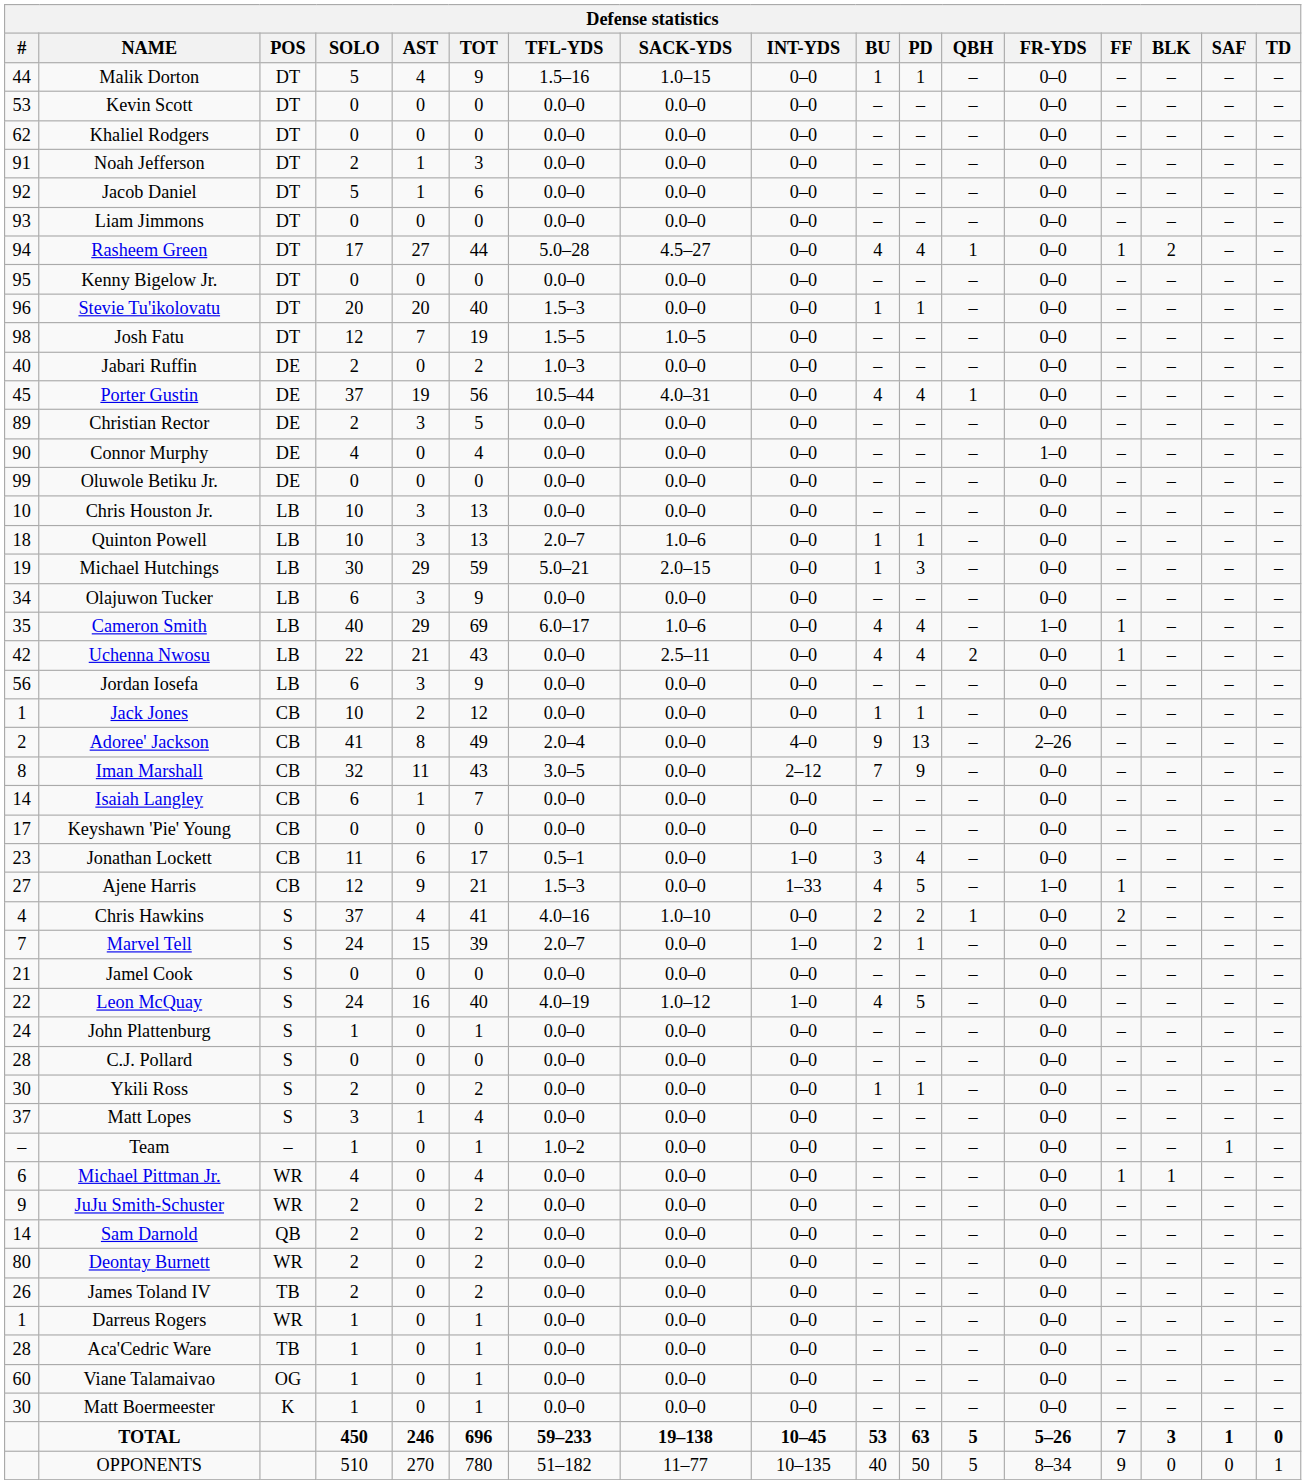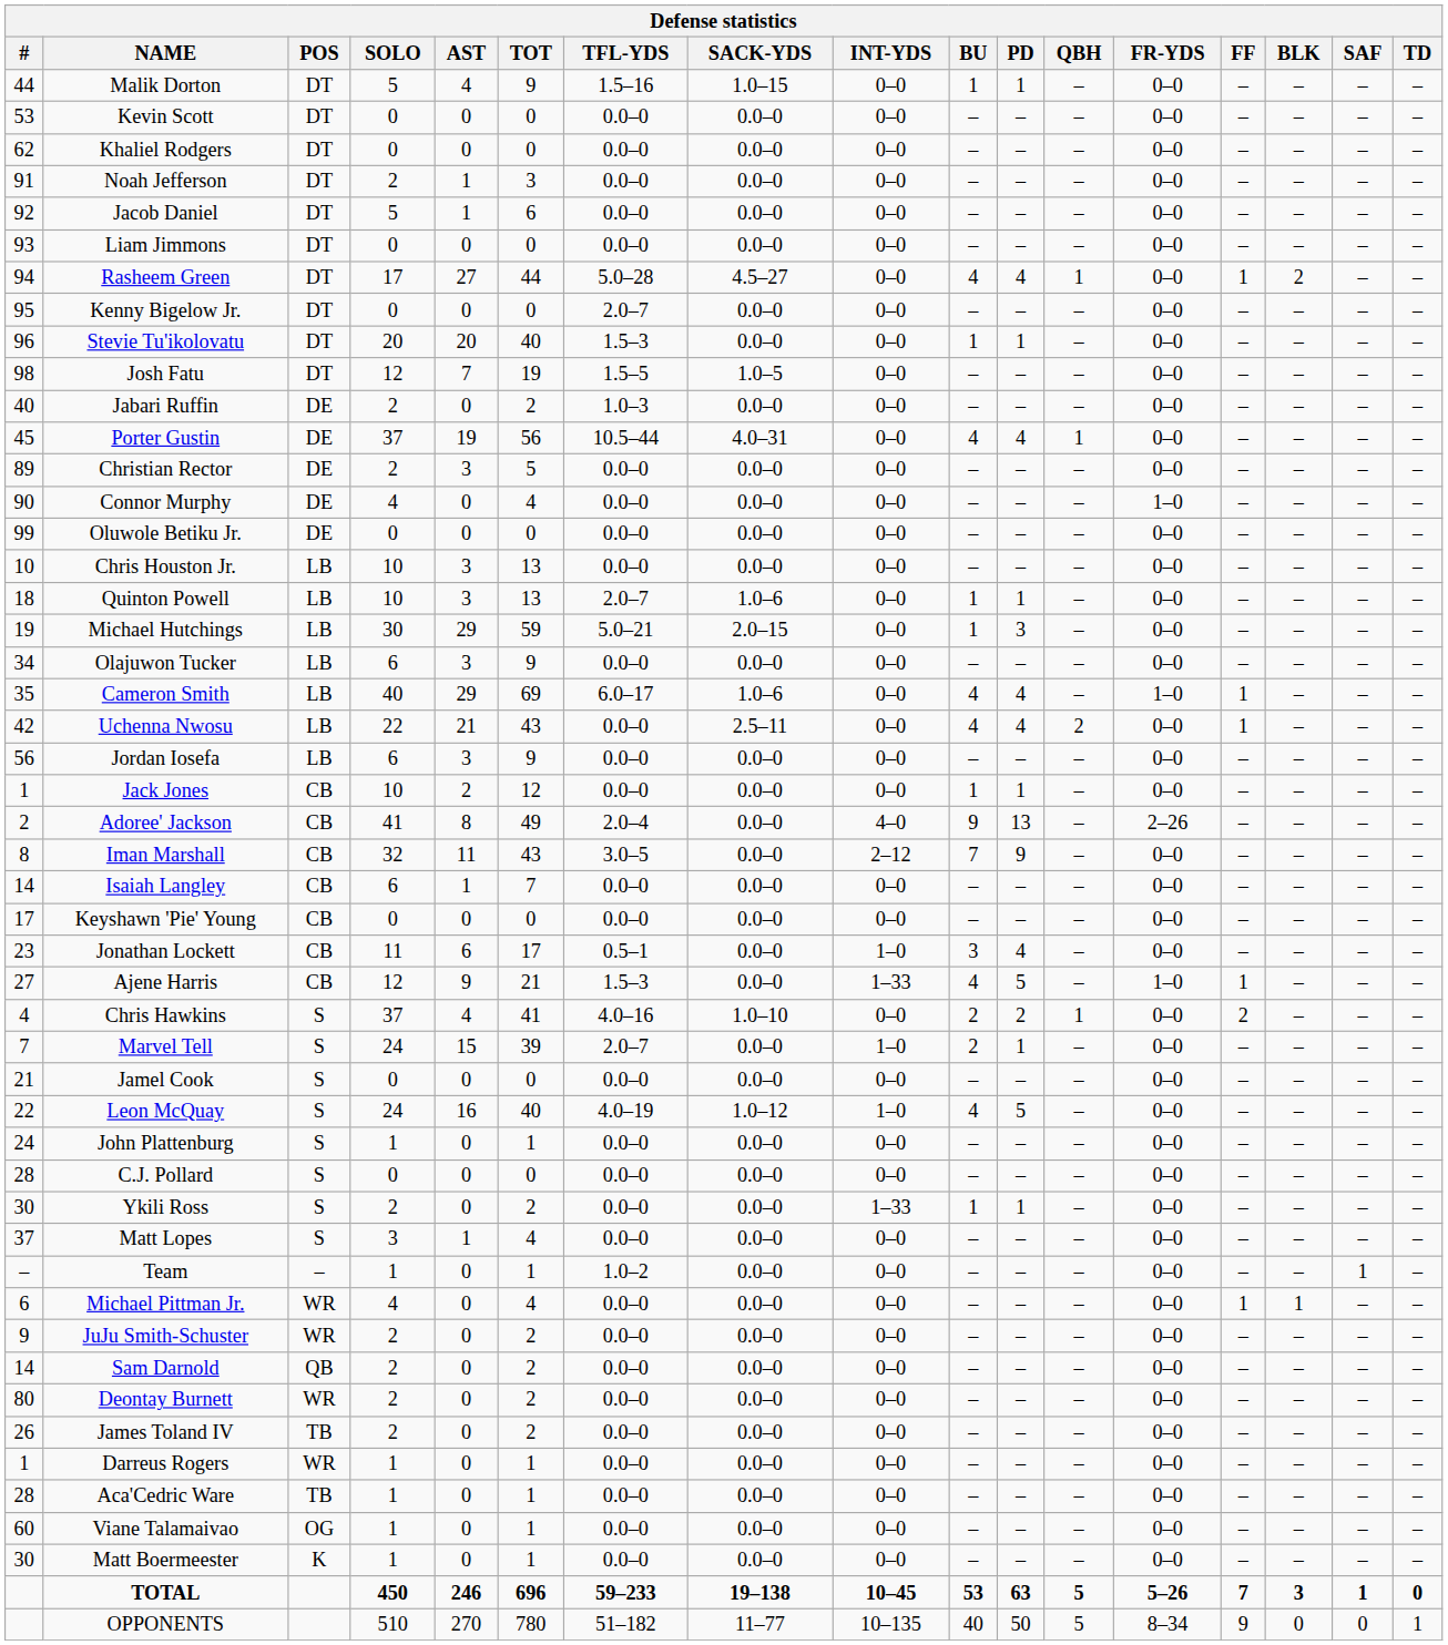 <table style="width:90%; text-align:center;" class="wikitable collapsible collapsed">
 <tr>
 <th colspan="17">Defense statistics</th>
 </tr>
 <tr>
 <th>#</th>
 <th>NAME</th>
 <th>POS</th>
 <th>SOLO</th>
 <th>AST</th>
 <th>TOT</th>
 <th>TFL-YDS</th>
 <th>SACK-YDS</th>
 <th>INT-YDS</th>
 <th>BU</th>
 <th>PD</th>
 <th>QBH</th>
 <th>FR-YDS</th>
 <th>FF</th>
 <th>BLK</th>
 <th>SAF</th>
 <th>TD</th>
 </tr>
 <tr>
 <td>44</td>
 <td>Malik Dorton</td>
 <td>DT</td>
 <td>5</td>
 <td>4</td>
 <td>9</td>
 <td>1.5–16</td>
 <td>1.0–15</td>
 <td>0–0</td>
 <td>1</td>
 <td>1</td>
 <td>–</td>
 <td>0–0</td>
 <td>–</td>
 <td>–</td>
 <td>–</td>
 <td>–</td>
 </tr>
 <tr>
 <td>53</td>
 <td>Kevin Scott</td>
 <td>DT</td>
 <td>0</td>
 <td>0</td>
 <td>0</td>
 <td>0.0–0</td>
 <td>0.0–0</td>
 <td>0–0</td>
 <td>–</td>
 <td>–</td>
 <td>–</td>
 <td>0–0</td>
 <td>–</td>
 <td>–</td>
 <td>–</td>
 <td>–</td>
 </tr>
 <tr>
 <td>62</td>
 <td>Khaliel Rodgers</td>
 <td>DT</td>
 <td>0</td>
 <td>0</td>
 <td>0</td>
 <td>0.0–0</td>
 <td>0.0–0</td>
 <td>0–0</td>
 <td>–</td>
 <td>–</td>
 <td>–</td>
 <td>0–0</td>
 <td>–</td>
 <td>–</td>
 <td>–</td>
 <td>–</td>
 </tr>
 <tr>
 <td>91</td>
 <td>Noah Jefferson</td>
 <td>DT</td>
 <td>2</td>
 <td>1</td>
 <td>3</td>
 <td>0.0–0</td>
 <td>0.0–0</td>
 <td>0–0</td>
 <td>–</td>
 <td>–</td>
 <td>–</td>
 <td>0–0</td>
 <td>–</td>
 <td>–</td>
 <td>–</td>
 <td>–</td>
 </tr>
 <tr>
 <td>92</td>
 <td>Jacob Daniel</td>
 <td>DT</td>
 <td>5</td>
 <td>1</td>
 <td>6</td>
 <td>0.0–0</td>
 <td>0.0–0</td>
 <td>0–0</td>
 <td>–</td>
 <td>–</td>
 <td>–</td>
 <td>0–0</td>
 <td>–</td>
 <td>–</td>
 <td>–</td>
 <td>–</td>
 </tr>
 <tr>
 <td>93</td>
 <td>Liam Jimmons</td>
 <td>DT</td>
 <td>0</td>
 <td>0</td>
 <td>0</td>
 <td>0.0–0</td>
 <td>0.0–0</td>
 <td>0–0</td>
 <td>–</td>
 <td>–</td>
 <td>–</td>
 <td>0–0</td>
 <td>–</td>
 <td>–</td>
 <td>–</td>
 <td>–</td>
 </tr>
 <tr>
 <td>94</td>
 <td><a href='#'>Rasheem Green</a></td>
 <td>DT</td>
 <td>17</td>
 <td>27</td>
 <td>44</td>
 <td>5.0–28</td>
 <td>4.5–27</td>
 <td>0–0</td>
 <td>4</td>
 <td>4</td>
 <td>1</td>
 <td>0–0</td>
 <td>1</td>
 <td>2</td>
 <td>–</td>
 <td>–</td>
 </tr>
 <tr>
 <td>95</td>
 <td>Kenny Bigelow Jr.</td>
 <td>DT</td>
 <td>0</td>
 <td>0</td>
 <td>0</td>
-<td>0.0–0</td>
+<td>2.0–7</td>
 <td>0.0–0</td>
 <td>0–0</td>
 <td>–</td>
 <td>–</td>
 <td>–</td>
 <td>0–0</td>
 <td>–</td>
 <td>–</td>
 <td>–</td>
 <td>–</td>
 </tr>
 <tr>
 <td>96</td>
 <td><a href='#'>Stevie Tu'ikolovatu</a></td>
 <td>DT</td>
 <td>20</td>
 <td>20</td>
 <td>40</td>
 <td>1.5–3</td>
 <td>0.0–0</td>
 <td>0–0</td>
 <td>1</td>
 <td>1</td>
 <td>–</td>
 <td>0–0</td>
 <td>–</td>
 <td>–</td>
 <td>–</td>
 <td>–</td>
 </tr>
 <tr>
 <td>98</td>
 <td>Josh Fatu</td>
 <td>DT</td>
 <td>12</td>
 <td>7</td>
 <td>19</td>
 <td>1.5–5</td>
 <td>1.0–5</td>
 <td>0–0</td>
 <td>–</td>
 <td>–</td>
 <td>–</td>
 <td>0–0</td>
 <td>–</td>
 <td>–</td>
 <td>–</td>
 <td>–</td>
 </tr>
 <tr>
 <td>40</td>
 <td>Jabari Ruffin</td>
 <td>DE</td>
 <td>2</td>
 <td>0</td>
 <td>2</td>
 <td>1.0–3</td>
 <td>0.0–0</td>
 <td>0–0</td>
 <td>–</td>
 <td>–</td>
 <td>–</td>
 <td>0–0</td>
 <td>–</td>
 <td>–</td>
 <td>–</td>
 <td>–</td>
 </tr>
 <tr>
 <td>45</td>
 <td><a href='#'>Porter Gustin</a></td>
 <td>DE</td>
 <td>37</td>
 <td>19</td>
 <td>56</td>
 <td>10.5–44</td>
 <td>4.0–31</td>
 <td>0–0</td>
 <td>4</td>
 <td>4</td>
 <td>1</td>
 <td>0–0</td>
 <td>–</td>
 <td>–</td>
 <td>–</td>
 <td>–</td>
 </tr>
 <tr>
 <td>89</td>
 <td>Christian Rector</td>
 <td>DE</td>
 <td>2</td>
 <td>3</td>
 <td>5</td>
 <td>0.0–0</td>
 <td>0.0–0</td>
 <td>0–0</td>
 <td>–</td>
 <td>–</td>
 <td>–</td>
 <td>0–0</td>
 <td>–</td>
 <td>–</td>
 <td>–</td>
 <td>–</td>
 </tr>
 <tr>
 <td>90</td>
 <td>Connor Murphy</td>
 <td>DE</td>
 <td>4</td>
 <td>0</td>
 <td>4</td>
 <td>0.0–0</td>
 <td>0.0–0</td>
 <td>0–0</td>
 <td>–</td>
 <td>–</td>
 <td>–</td>
 <td>1–0</td>
 <td>–</td>
 <td>–</td>
 <td>–</td>
 <td>–</td>
 </tr>
 <tr>
 <td>99</td>
 <td>Oluwole Betiku Jr.</td>
 <td>DE</td>
 <td>0</td>
 <td>0</td>
 <td>0</td>
 <td>0.0–0</td>
 <td>0.0–0</td>
 <td>0–0</td>
 <td>–</td>
 <td>–</td>
 <td>–</td>
 <td>0–0</td>
 <td>–</td>
 <td>–</td>
 <td>–</td>
 <td>–</td>
 </tr>
 <tr>
 <td>10</td>
 <td>Chris Houston Jr.</td>
 <td>LB</td>
 <td>10</td>
 <td>3</td>
 <td>13</td>
 <td>0.0–0</td>
 <td>0.0–0</td>
 <td>0–0</td>
 <td>–</td>
 <td>–</td>
 <td>–</td>
 <td>0–0</td>
 <td>–</td>
 <td>–</td>
 <td>–</td>
 <td>–</td>
 </tr>
 <tr>
 <td>18</td>
 <td>Quinton Powell</td>
 <td>LB</td>
 <td>10</td>
 <td>3</td>
 <td>13</td>
 <td>2.0–7</td>
 <td>1.0–6</td>
 <td>0–0</td>
 <td>1</td>
 <td>1</td>
 <td>–</td>
 <td>0–0</td>
 <td>–</td>
 <td>–</td>
 <td>–</td>
 <td>–</td>
 </tr>
 <tr>
 <td>19</td>
 <td>Michael Hutchings</td>
 <td>LB</td>
 <td>30</td>
 <td>29</td>
 <td>59</td>
 <td>5.0–21</td>
 <td>2.0–15</td>
 <td>0–0</td>
 <td>1</td>
 <td>3</td>
 <td>–</td>
 <td>0–0</td>
 <td>–</td>
 <td>–</td>
 <td>–</td>
 <td>–</td>
 </tr>
 <tr>
 <td>34</td>
 <td>Olajuwon Tucker</td>
 <td>LB</td>
 <td>6</td>
 <td>3</td>
 <td>9</td>
 <td>0.0–0</td>
 <td>0.0–0</td>
 <td>0–0</td>
 <td>–</td>
 <td>–</td>
 <td>–</td>
 <td>0–0</td>
 <td>–</td>
 <td>–</td>
 <td>–</td>
 <td>–</td>
 </tr>
 <tr>
 <td>35</td>
 <td><a href='#'>Cameron Smith</a></td>
 <td>LB</td>
 <td>40</td>
 <td>29</td>
 <td>69</td>
 <td>6.0–17</td>
 <td>1.0–6</td>
 <td>0–0</td>
 <td>4</td>
 <td>4</td>
 <td>–</td>
 <td>1–0</td>
 <td>1</td>
 <td>–</td>
 <td>–</td>
 <td>–</td>
 </tr>
 <tr>
 <td>42</td>
 <td><a href='#'>Uchenna Nwosu</a></td>
 <td>LB</td>
 <td>22</td>
 <td>21</td>
 <td>43</td>
 <td>0.0–0</td>
 <td>2.5–11</td>
 <td>0–0</td>
 <td>4</td>
 <td>4</td>
 <td>2</td>
 <td>0–0</td>
 <td>1</td>
 <td>–</td>
 <td>–</td>
 <td>–</td>
 </tr>
 <tr>
 <td>56</td>
 <td>Jordan Iosefa</td>
 <td>LB</td>
 <td>6</td>
 <td>3</td>
 <td>9</td>
 <td>0.0–0</td>
 <td>0.0–0</td>
 <td>0–0</td>
 <td>–</td>
 <td>–</td>
 <td>–</td>
 <td>0–0</td>
 <td>–</td>
 <td>–</td>
 <td>–</td>
 <td>–</td>
 </tr>
 <tr>
 <td>1</td>
 <td><a href='#'>Jack Jones</a></td>
 <td>CB</td>
 <td>10</td>
 <td>2</td>
 <td>12</td>
 <td>0.0–0</td>
 <td>0.0–0</td>
 <td>0–0</td>
 <td>1</td>
 <td>1</td>
 <td>–</td>
 <td>0–0</td>
 <td>–</td>
 <td>–</td>
 <td>–</td>
 <td>–</td>
 </tr>
 <tr>
 <td>2</td>
 <td><a href='#'>Adoree' Jackson</a></td>
 <td>CB</td>
 <td>41</td>
 <td>8</td>
 <td>49</td>
 <td>2.0–4</td>
 <td>0.0–0</td>
 <td>4–0</td>
 <td>9</td>
 <td>13</td>
 <td>–</td>
 <td>2–26</td>
 <td>–</td>
 <td>–</td>
 <td>–</td>
 <td>–</td>
 </tr>
 <tr>
 <td>8</td>
 <td><a href='#'>Iman Marshall</a></td>
 <td>CB</td>
 <td>32</td>
 <td>11</td>
 <td>43</td>
 <td>3.0–5</td>
 <td>0.0–0</td>
 <td>2–12</td>
 <td>7</td>
 <td>9</td>
 <td>–</td>
 <td>0–0</td>
 <td>–</td>
 <td>–</td>
 <td>–</td>
 <td>–</td>
 </tr>
 <tr>
 <td>14</td>
 <td><a href='#'>Isaiah Langley</a></td>
 <td>CB</td>
 <td>6</td>
 <td>1</td>
 <td>7</td>
 <td>0.0–0</td>
 <td>0.0–0</td>
 <td>0–0</td>
 <td>–</td>
 <td>–</td>
 <td>–</td>
 <td>0–0</td>
 <td>–</td>
 <td>–</td>
 <td>–</td>
 <td>–</td>
 </tr>
 <tr>
 <td>17</td>
 <td>Keyshawn 'Pie' Young</td>
 <td>CB</td>
 <td>0</td>
 <td>0</td>
 <td>0</td>
 <td>0.0–0</td>
 <td>0.0–0</td>
 <td>0–0</td>
 <td>–</td>
 <td>–</td>
 <td>–</td>
 <td>0–0</td>
 <td>–</td>
 <td>–</td>
 <td>–</td>
 <td>–</td>
 </tr>
 <tr>
 <td>23</td>
 <td>Jonathan Lockett</td>
 <td>CB</td>
 <td>11</td>
 <td>6</td>
 <td>17</td>
 <td>0.5–1</td>
 <td>0.0–0</td>
 <td>1–0</td>
 <td>3</td>
 <td>4</td>
 <td>–</td>
 <td>0–0</td>
 <td>–</td>
 <td>–</td>
 <td>–</td>
 <td>–</td>
 </tr>
 <tr>
 <td>27</td>
 <td>Ajene Harris</td>
 <td>CB</td>
 <td>12</td>
 <td>9</td>
 <td>21</td>
 <td>1.5–3</td>
 <td>0.0–0</td>
 <td>1–33</td>
 <td>4</td>
 <td>5</td>
 <td>–</td>
 <td>1–0</td>
 <td>1</td>
 <td>–</td>
 <td>–</td>
 <td>–</td>
 </tr>
 <tr>
 <td>4</td>
 <td>Chris Hawkins</td>
 <td>S</td>
 <td>37</td>
 <td>4</td>
 <td>41</td>
 <td>4.0–16</td>
 <td>1.0–10</td>
 <td>0–0</td>
 <td>2</td>
 <td>2</td>
 <td>1</td>
 <td>0–0</td>
 <td>2</td>
 <td>–</td>
 <td>–</td>
 <td>–</td>
 </tr>
 <tr>
 <td>7</td>
 <td><a href='#'>Marvel Tell</a></td>
 <td>S</td>
 <td>24</td>
 <td>15</td>
 <td>39</td>
 <td>2.0–7</td>
 <td>0.0–0</td>
 <td>1–0</td>
 <td>2</td>
 <td>1</td>
 <td>–</td>
 <td>0–0</td>
 <td>–</td>
 <td>–</td>
 <td>–</td>
 <td>–</td>
 </tr>
 <tr>
 <td>21</td>
 <td>Jamel Cook</td>
 <td>S</td>
 <td>0</td>
 <td>0</td>
 <td>0</td>
 <td>0.0–0</td>
 <td>0.0–0</td>
 <td>0–0</td>
 <td>–</td>
 <td>–</td>
 <td>–</td>
 <td>0–0</td>
 <td>–</td>
 <td>–</td>
 <td>–</td>
 <td>–</td>
 </tr>
 <tr>
 <td>22</td>
 <td><a href='#'>Leon McQuay</a></td>
 <td>S</td>
 <td>24</td>
 <td>16</td>
 <td>40</td>
 <td>4.0–19</td>
 <td>1.0–12</td>
 <td>1–0</td>
 <td>4</td>
 <td>5</td>
 <td>–</td>
 <td>0–0</td>
 <td>–</td>
 <td>–</td>
 <td>–</td>
 <td>–</td>
 </tr>
 <tr>
 <td>24</td>
 <td>John Plattenburg</td>
 <td>S</td>
 <td>1</td>
 <td>0</td>
 <td>1</td>
 <td>0.0–0</td>
 <td>0.0–0</td>
 <td>0–0</td>
 <td>–</td>
 <td>–</td>
 <td>–</td>
 <td>0–0</td>
 <td>–</td>
 <td>–</td>
 <td>–</td>
 <td>–</td>
 </tr>
 <tr>
 <td>28</td>
 <td>C.J. Pollard</td>
 <td>S</td>
 <td>0</td>
 <td>0</td>
 <td>0</td>
 <td>0.0–0</td>
 <td>0.0–0</td>
 <td>0–0</td>
 <td>–</td>
 <td>–</td>
 <td>–</td>
 <td>0–0</td>
 <td>–</td>
 <td>–</td>
 <td>–</td>
 <td>–</td>
 </tr>
 <tr>
 <td>30</td>
 <td>Ykili Ross</td>
 <td>S</td>
 <td>2</td>
 <td>0</td>
 <td>2</td>
 <td>0.0–0</td>
 <td>0.0–0</td>
-<td>0–0</td>
+<td>1–33</td>
 <td>1</td>
 <td>1</td>
 <td>–</td>
 <td>0–0</td>
 <td>–</td>
 <td>–</td>
 <td>–</td>
 <td>–</td>
 </tr>
 <tr>
 <td>37</td>
 <td>Matt Lopes</td>
 <td>S</td>
 <td>3</td>
 <td>1</td>
 <td>4</td>
 <td>0.0–0</td>
 <td>0.0–0</td>
 <td>0–0</td>
 <td>–</td>
 <td>–</td>
 <td>–</td>
 <td>0–0</td>
 <td>–</td>
 <td>–</td>
 <td>–</td>
 <td>–</td>
 </tr>
 <tr>
 <td>–</td>
 <td>Team</td>
 <td>–</td>
 <td>1</td>
 <td>0</td>
 <td>1</td>
 <td>1.0–2</td>
 <td>0.0–0</td>
 <td>0–0</td>
 <td>–</td>
 <td>–</td>
 <td>–</td>
 <td>0–0</td>
 <td>–</td>
 <td>–</td>
 <td>1</td>
 <td>–</td>
 </tr>
 <tr>
 <td>6</td>
 <td><a href='#'>Michael Pittman Jr.</a></td>
 <td>WR</td>
 <td>4</td>
 <td>0</td>
 <td>4</td>
 <td>0.0–0</td>
 <td>0.0–0</td>
 <td>0–0</td>
 <td>–</td>
 <td>–</td>
 <td>–</td>
 <td>0–0</td>
 <td>1</td>
 <td>1</td>
 <td>–</td>
 <td>–</td>
 </tr>
 <tr>
 <td>9</td>
 <td><a href='#'>JuJu Smith-Schuster</a></td>
 <td>WR</td>
 <td>2</td>
 <td>0</td>
 <td>2</td>
 <td>0.0–0</td>
 <td>0.0–0</td>
 <td>0–0</td>
 <td>–</td>
 <td>–</td>
 <td>–</td>
 <td>0–0</td>
 <td>–</td>
 <td>–</td>
 <td>–</td>
 <td>–</td>
 </tr>
 <tr>
 <td>14</td>
 <td><a href='#'>Sam Darnold</a></td>
 <td>QB</td>
 <td>2</td>
 <td>0</td>
 <td>2</td>
 <td>0.0–0</td>
 <td>0.0–0</td>
 <td>0–0</td>
 <td>–</td>
 <td>–</td>
 <td>–</td>
 <td>0–0</td>
 <td>–</td>
 <td>–</td>
 <td>–</td>
 <td>–</td>
 </tr>
 <tr>
 <td>80</td>
 <td><a href='#'>Deontay Burnett</a></td>
 <td>WR</td>
 <td>2</td>
 <td>0</td>
 <td>2</td>
 <td>0.0–0</td>
 <td>0.0–0</td>
 <td>0–0</td>
 <td>–</td>
 <td>–</td>
 <td>–</td>
 <td>0–0</td>
 <td>–</td>
 <td>–</td>
 <td>–</td>
 <td>–</td>
 </tr>
 <tr>
 <td>26</td>
 <td>James Toland IV</td>
 <td>TB</td>
 <td>2</td>
 <td>0</td>
 <td>2</td>
 <td>0.0–0</td>
 <td>0.0–0</td>
 <td>0–0</td>
 <td>–</td>
 <td>–</td>
 <td>–</td>
 <td>0–0</td>
 <td>–</td>
 <td>–</td>
 <td>–</td>
 <td>–</td>
 </tr>
 <tr>
 <td>1</td>
 <td>Darreus Rogers</td>
 <td>WR</td>
 <td>1</td>
 <td>0</td>
 <td>1</td>
 <td>0.0–0</td>
 <td>0.0–0</td>
 <td>0–0</td>
 <td>–</td>
 <td>–</td>
 <td>–</td>
 <td>0–0</td>
 <td>–</td>
 <td>–</td>
 <td>–</td>
 <td>–</td>
 </tr>
 <tr>
 <td>28</td>
 <td>Aca'Cedric Ware</td>
 <td>TB</td>
 <td>1</td>
 <td>0</td>
 <td>1</td>
 <td>0.0–0</td>
 <td>0.0–0</td>
 <td>0–0</td>
 <td>–</td>
 <td>–</td>
 <td>–</td>
 <td>0–0</td>
 <td>–</td>
 <td>–</td>
 <td>–</td>
 <td>–</td>
 </tr>
 <tr>
 <td>60</td>
 <td>Viane Talamaivao</td>
 <td>OG</td>
 <td>1</td>
 <td>0</td>
 <td>1</td>
 <td>0.0–0</td>
 <td>0.0–0</td>
 <td>0–0</td>
 <td>–</td>
 <td>–</td>
 <td>–</td>
 <td>0–0</td>
 <td>–</td>
 <td>–</td>
 <td>–</td>
 <td>–</td>
 </tr>
 <tr>
 <td>30</td>
 <td>Matt Boermeester</td>
 <td>K</td>
 <td>1</td>
 <td>0</td>
 <td>1</td>
 <td>0.0–0</td>
 <td>0.0–0</td>
 <td>0–0</td>
 <td>–</td>
 <td>–</td>
 <td>–</td>
 <td>0–0</td>
 <td>–</td>
 <td>–</td>
 <td>–</td>
 <td>–</td>
 </tr>
 <tr>
 <td></td>
 <td><strong>TOTAL</strong></td>
 <td></td>
 <td><strong>450</strong></td>
 <td><strong>246</strong></td>
 <td><strong>696</strong></td>
 <td><strong>59–233</strong></td>
 <td><strong>19–138</strong></td>
 <td><strong>10–45</strong></td>
 <td><strong>53</strong></td>
 <td><strong>63</strong></td>
 <td><strong>5</strong></td>
 <td><strong>5–26</strong></td>
 <td><strong>7</strong></td>
 <td><strong>3</strong></td>
 <td><strong>1</strong></td>
 <td><strong>0</strong></td>
 </tr>
 <tr>
 <td></td>
 <td>OPPONENTS</td>
 <td></td>
 <td>510</td>
 <td>270</td>
 <td>780</td>
 <td>51–182</td>
 <td>11–77</td>
 <td>10–135</td>
 <td>40</td>
 <td>50</td>
 <td>5</td>
 <td>8–34</td>
 <td>9</td>
 <td>0</td>
 <td>0</td>
 <td>1</td>
 </tr>
 </table>
